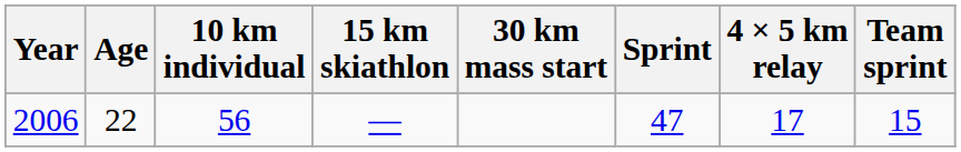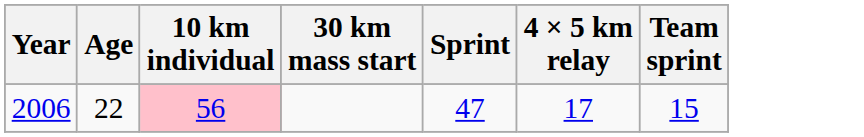 <table class="wikitable" style="text-align: center;">
 <tr>
 <th scope="col">Year</th>
 <th scope="col">Age</th>
 <th scope="col">10 km<br>individual</th>
-<th scope="col">15 km<br>skiathlon</th>
 <th scope="col">30 km<br>mass start</th>
 <th scope="col">Sprint</th>
 <th scope="col">4 × 5 km<br>relay</th>
 <th scope="col">Team<br>sprint</th>
 </tr>
 <tr>
 <td><a href='#'>2006</a></td>
 <td>22</td>
-<td><a href='#'>56</a></td>
-<td><a href='#'>—</a></td>
+<td style="background: pink;"><a href='#'>56</a></td>
 <td><a href='#'></a></td>
 <td><a href='#'>47</a></td>
 <td><a href='#'>17</a></td>
 <td><a href='#'>15</a></td>
 </tr>
 </table>
